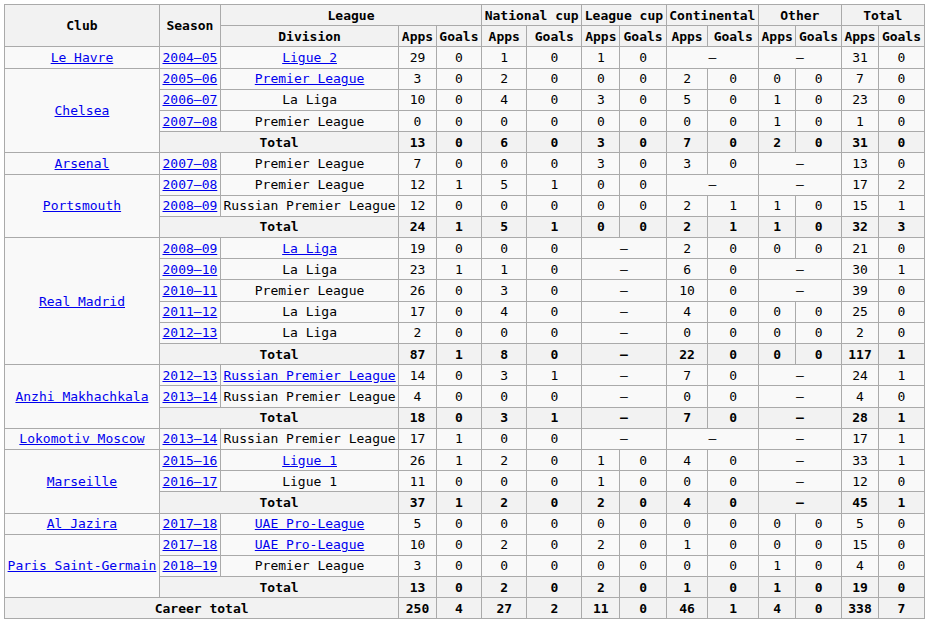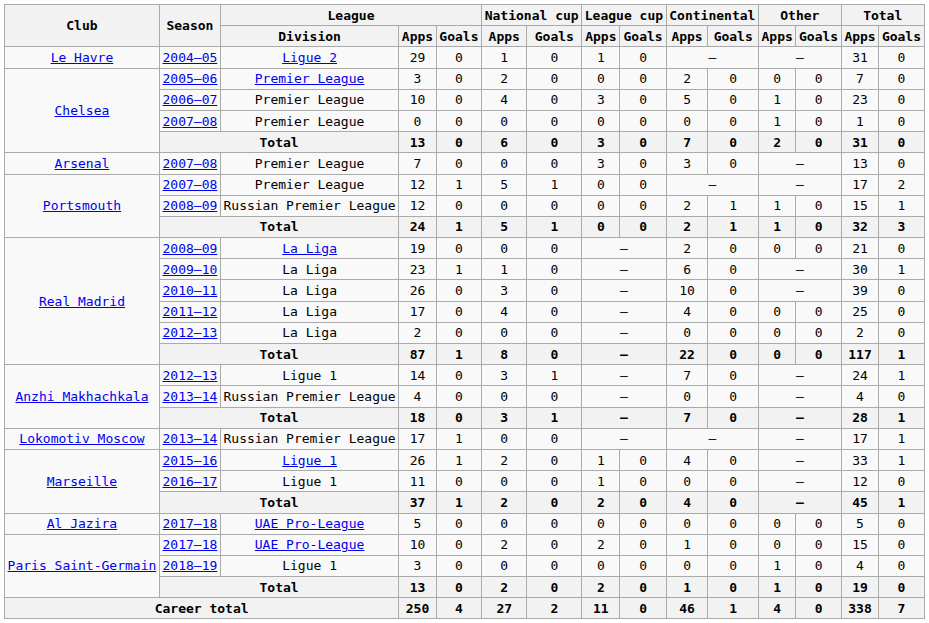 <table class="wikitable" style="text-align: center;">
 <tr>
 <th rowspan="2">Club</th>
 <th rowspan="2">Season</th>
 <th colspan="3">League</th>
 <th colspan="2">National cup</th>
 <th colspan="2">League cup</th>
 <th colspan="2">Continental</th>
 <th colspan="2">Other</th>
 <th colspan="2">Total</th>
 </tr>
 <tr>
 <th>Division</th>
 <th>Apps</th>
 <th>Goals</th>
 <th>Apps</th>
 <th>Goals</th>
 <th>Apps</th>
 <th>Goals</th>
 <th>Apps</th>
 <th>Goals</th>
 <th>Apps</th>
 <th>Goals</th>
 <th>Apps</th>
 <th>Goals</th>
 </tr>
 <tr>
 <td><a href='#'>Le Havre</a></td>
 <td><a href='#'>2004–05</a></td>
 <td><a href='#'>Ligue 2</a></td>
 <td>29</td>
 <td>0</td>
 <td>1</td>
 <td>0</td>
 <td>1</td>
 <td>0</td>
 <td colspan="2">—</td>
 <td colspan="2">—</td>
 <td>31</td>
 <td>0</td>
 </tr>
 <tr>
 <td rowspan="4"><a href='#'>Chelsea</a></td>
 <td><a href='#'>2005–06</a></td>
 <td><a href='#'>Premier League</a></td>
 <td>3</td>
 <td>0</td>
 <td>2</td>
 <td>0</td>
 <td>0</td>
 <td>0</td>
 <td>2</td>
 <td>0</td>
 <td>0</td>
 <td>0</td>
 <td>7</td>
 <td>0</td>
 </tr>
 <tr>
 <td><a href='#'>2006–07</a></td>
-<td>La Liga</td>
+<td>Premier League</td>
 <td>10</td>
 <td>0</td>
 <td>4</td>
 <td>0</td>
 <td>3</td>
 <td>0</td>
 <td>5</td>
 <td>0</td>
 <td>1</td>
 <td>0</td>
 <td>23</td>
 <td>0</td>
 </tr>
 <tr>
 <td><a href='#'>2007–08</a></td>
 <td>Premier League</td>
 <td>0</td>
 <td>0</td>
 <td>0</td>
 <td>0</td>
 <td>0</td>
 <td>0</td>
 <td>0</td>
 <td>0</td>
 <td>1</td>
 <td>0</td>
 <td>1</td>
 <td>0</td>
 </tr>
 <tr>
 <th colspan="2">Total</th>
 <th>13</th>
 <th>0</th>
 <th>6</th>
 <th>0</th>
 <th>3</th>
 <th>0</th>
 <th>7</th>
 <th>0</th>
 <th>2</th>
 <th>0</th>
 <th>31</th>
 <th>0</th>
 </tr>
 <tr>
 <td><a href='#'>Arsenal</a></td>
 <td><a href='#'>2007–08</a></td>
 <td>Premier League</td>
 <td>7</td>
 <td>0</td>
 <td>0</td>
 <td>0</td>
 <td>3</td>
 <td>0</td>
 <td>3</td>
 <td>0</td>
 <td colspan="2">—</td>
 <td>13</td>
 <td>0</td>
 </tr>
 <tr>
 <td rowspan="3"><a href='#'>Portsmouth</a></td>
 <td><a href='#'>2007–08</a></td>
 <td>Premier League</td>
 <td>12</td>
 <td>1</td>
 <td>5</td>
 <td>1</td>
 <td>0</td>
 <td>0</td>
 <td colspan="2">—</td>
 <td colspan="2">—</td>
 <td>17</td>
 <td>2</td>
 </tr>
 <tr>
 <td><a href='#'>2008–09</a></td>
 <td>Russian Premier League</td>
 <td>12</td>
 <td>0</td>
 <td>0</td>
 <td>0</td>
 <td>0</td>
 <td>0</td>
 <td>2</td>
 <td>1</td>
 <td>1</td>
 <td>0</td>
 <td>15</td>
 <td>1</td>
 </tr>
 <tr>
 <th colspan="2">Total</th>
 <th>24</th>
 <th>1</th>
 <th>5</th>
 <th>1</th>
 <th>0</th>
 <th>0</th>
 <th>2</th>
 <th>1</th>
 <th>1</th>
 <th>0</th>
 <th>32</th>
 <th>3</th>
 </tr>
 <tr>
 <td rowspan="6"><a href='#'>Real Madrid</a></td>
 <td><a href='#'>2008–09</a></td>
 <td><a href='#'>La Liga</a></td>
 <td>19</td>
 <td>0</td>
 <td>0</td>
 <td>0</td>
 <td colspan="2">—</td>
 <td>2</td>
 <td>0</td>
 <td>0</td>
 <td>0</td>
 <td>21</td>
 <td>0</td>
 </tr>
 <tr>
 <td><a href='#'>2009–10</a></td>
 <td>La Liga</td>
 <td>23</td>
 <td>1</td>
 <td>1</td>
 <td>0</td>
 <td colspan="2">—</td>
 <td>6</td>
 <td>0</td>
 <td colspan="2">—</td>
 <td>30</td>
 <td>1</td>
 </tr>
 <tr>
 <td><a href='#'>2010–11</a></td>
-<td>Premier League</td>
+<td>La Liga</td>
 <td>26</td>
 <td>0</td>
 <td>3</td>
 <td>0</td>
 <td colspan="2">—</td>
 <td>10</td>
 <td>0</td>
 <td colspan="2">—</td>
 <td>39</td>
 <td>0</td>
 </tr>
 <tr>
 <td><a href='#'>2011–12</a></td>
 <td>La Liga</td>
 <td>17</td>
 <td>0</td>
 <td>4</td>
 <td>0</td>
 <td colspan="2">—</td>
 <td>4</td>
 <td>0</td>
 <td>0</td>
 <td>0</td>
 <td>25</td>
 <td>0</td>
 </tr>
 <tr>
 <td><a href='#'>2012–13</a></td>
 <td>La Liga</td>
 <td>2</td>
 <td>0</td>
 <td>0</td>
 <td>0</td>
 <td colspan="2">—</td>
 <td>0</td>
 <td>0</td>
 <td>0</td>
 <td>0</td>
 <td>2</td>
 <td>0</td>
 </tr>
 <tr>
 <th colspan="2">Total</th>
 <th>87</th>
 <th>1</th>
 <th>8</th>
 <th>0</th>
 <th colspan="2">—</th>
 <th>22</th>
 <th>0</th>
 <th>0</th>
 <th>0</th>
 <th>117</th>
 <th>1</th>
 </tr>
 <tr>
 <td rowspan="3"><a href='#'>Anzhi Makhachkala</a></td>
 <td><a href='#'>2012–13</a></td>
-<td><a href='#'>Russian Premier League</a></td>
+<td>Ligue 1</td>
 <td>14</td>
 <td>0</td>
 <td>3</td>
 <td>1</td>
 <td colspan="2">—</td>
 <td>7</td>
 <td>0</td>
 <td colspan="2">—</td>
 <td>24</td>
 <td>1</td>
 </tr>
 <tr>
 <td><a href='#'>2013–14</a></td>
 <td>Russian Premier League</td>
 <td>4</td>
 <td>0</td>
 <td>0</td>
 <td>0</td>
 <td colspan="2">—</td>
 <td>0</td>
 <td>0</td>
 <td colspan="2">—</td>
 <td>4</td>
 <td>0</td>
 </tr>
 <tr>
 <th colspan="2">Total</th>
 <th>18</th>
 <th>0</th>
 <th>3</th>
 <th>1</th>
 <th colspan="2">—</th>
 <th>7</th>
 <th>0</th>
 <th colspan="2">—</th>
 <th>28</th>
 <th>1</th>
 </tr>
 <tr>
 <td><a href='#'>Lokomotiv Moscow</a></td>
 <td><a href='#'>2013–14</a></td>
 <td>Russian Premier League</td>
 <td>17</td>
 <td>1</td>
 <td>0</td>
 <td>0</td>
 <td colspan="2">—</td>
 <td colspan="2">—</td>
 <td colspan="2">—</td>
 <td>17</td>
 <td>1</td>
 </tr>
 <tr>
 <td rowspan="3"><a href='#'>Marseille</a></td>
 <td><a href='#'>2015–16</a></td>
 <td><a href='#'>Ligue 1</a></td>
 <td>26</td>
 <td>1</td>
 <td>2</td>
 <td>0</td>
 <td>1</td>
 <td>0</td>
 <td>4</td>
 <td>0</td>
 <td colspan="2">—</td>
 <td>33</td>
 <td>1</td>
 </tr>
 <tr>
 <td><a href='#'>2016–17</a></td>
 <td>Ligue 1</td>
 <td>11</td>
 <td>0</td>
 <td>0</td>
 <td>0</td>
 <td>1</td>
 <td>0</td>
 <td>0</td>
 <td>0</td>
 <td colspan="2">—</td>
 <td>12</td>
 <td>0</td>
 </tr>
 <tr>
 <th colspan="2">Total</th>
 <th>37</th>
 <th>1</th>
 <th>2</th>
 <th>0</th>
 <th>2</th>
 <th>0</th>
 <th>4</th>
 <th>0</th>
 <th colspan="2">—</th>
 <th>45</th>
 <th>1</th>
 </tr>
 <tr>
 <td><a href='#'>Al Jazira</a></td>
 <td><a href='#'>2017–18</a></td>
 <td><a href='#'>UAE Pro-League</a></td>
 <td>5</td>
 <td>0</td>
 <td>0</td>
 <td>0</td>
 <td>0</td>
 <td>0</td>
 <td>0</td>
 <td>0</td>
 <td>0</td>
 <td>0</td>
 <td>5</td>
 <td>0</td>
 </tr>
 <tr>
 <td rowspan="3"><a href='#'>Paris Saint-Germain</a></td>
 <td><a href='#'>2017–18</a></td>
 <td><a href='#'>UAE Pro-League</a></td>
 <td>10</td>
 <td>0</td>
 <td>2</td>
 <td>0</td>
 <td>2</td>
 <td>0</td>
 <td>1</td>
 <td>0</td>
 <td>0</td>
 <td>0</td>
 <td>15</td>
 <td>0</td>
 </tr>
 <tr>
 <td><a href='#'>2018–19</a></td>
-<td>Premier League</td>
+<td>Ligue 1</td>
 <td>3</td>
 <td>0</td>
 <td>0</td>
 <td>0</td>
 <td>0</td>
 <td>0</td>
 <td>0</td>
 <td>0</td>
 <td>1</td>
 <td>0</td>
 <td>4</td>
 <td>0</td>
 </tr>
 <tr>
 <th colspan="2">Total</th>
 <th>13</th>
 <th>0</th>
 <th>2</th>
 <th>0</th>
 <th>2</th>
 <th>0</th>
 <th>1</th>
 <th>0</th>
 <th>1</th>
 <th>0</th>
 <th>19</th>
 <th>0</th>
 </tr>
 <tr>
 <th colspan="3">Career total</th>
 <th>250</th>
 <th>4</th>
 <th>27</th>
 <th>2</th>
 <th>11</th>
 <th>0</th>
 <th>46</th>
 <th>1</th>
 <th>4</th>
 <th>0</th>
 <th>338</th>
 <th>7</th>
 </tr>
 </table>
